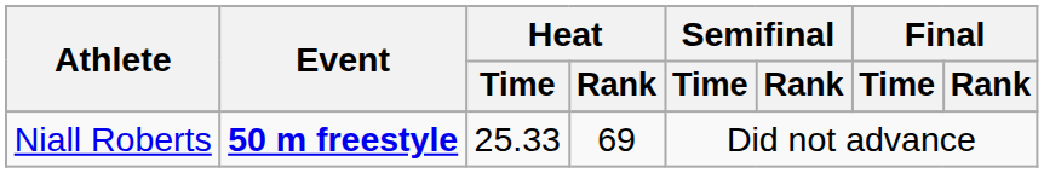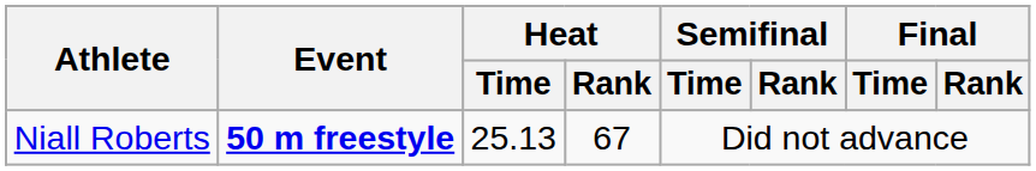 <table class=wikitable style="font-size:90%">
 <tr>
 <th rowspan="2">Athlete</th>
 <th rowspan="2">Event</th>
 <th colspan="2">Heat</th>
 <th colspan="2">Semifinal</th>
 <th colspan="2">Final</th>
 </tr>
 <tr style="font-size:95%">
 <th>Time</th>
 <th>Rank</th>
 <th>Time</th>
 <th>Rank</th>
 <th>Time</th>
 <th>Rank</th>
 </tr>
 <tr align=center>
 <td align=left><a href='#'>Niall Roberts</a></td>
 <td align=left><strong><a href='#'>50 m freestyle</a></strong></td>
-<td>25.33</td>
-<td>69</td>
+<td>25.13</td>
+<td>67</td>
 <td colspan=4>Did not advance</td>
 </tr>
 </table>
